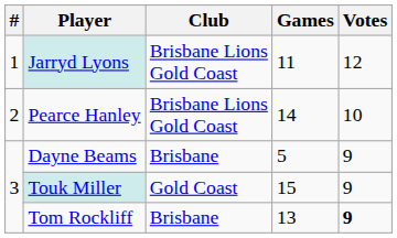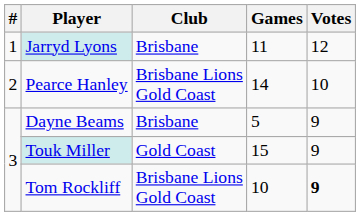 <table class="wikitable">
 <tr>
 <th>#</th>
 <th>Player</th>
 <th>Club</th>
 <th>Games</th>
 <th>Votes</th>
 </tr>
 <tr>
 <td>1</td>
 <td style="background:#cfecec;"> <a href='#'>Jarryd Lyons</a></td>
-<td><a href='#'>Brisbane Lions</a><br><a href='#'>Gold Coast</a></td>
+<td><a href='#'>Brisbane</a></td>
 <td>11</td>
 <td>12</td>
 </tr>
 <tr>
 <td>2</td>
 <td> <a href='#'>Pearce Hanley</a></td>
 <td><a href='#'>Brisbane Lions</a><br><a href='#'>Gold Coast</a></td>
 <td>14</td>
 <td>10</td>
 </tr>
 <tr>
 <td rowspan="3">3</td>
 <td> <a href='#'>Dayne Beams</a></td>
 <td><a href='#'>Brisbane</a></td>
 <td>5</td>
 <td>9</td>
 </tr>
 <tr>
 <td style="background:#cfecec;"> <a href='#'>Touk Miller</a></td>
 <td><a href='#'>Gold Coast</a></td>
 <td>15</td>
 <td>9</td>
 </tr>
 <tr>
 <td> <a href='#'>Tom Rockliff</a></td>
-<td><a href='#'>Brisbane</a></td>
-<td>13</td>
+<td><a href='#'>Brisbane Lions</a><br><a href='#'>Gold Coast</a></td>
+<td>10</td>
 <td><strong>9</strong></td>
 </tr>
 </table>
